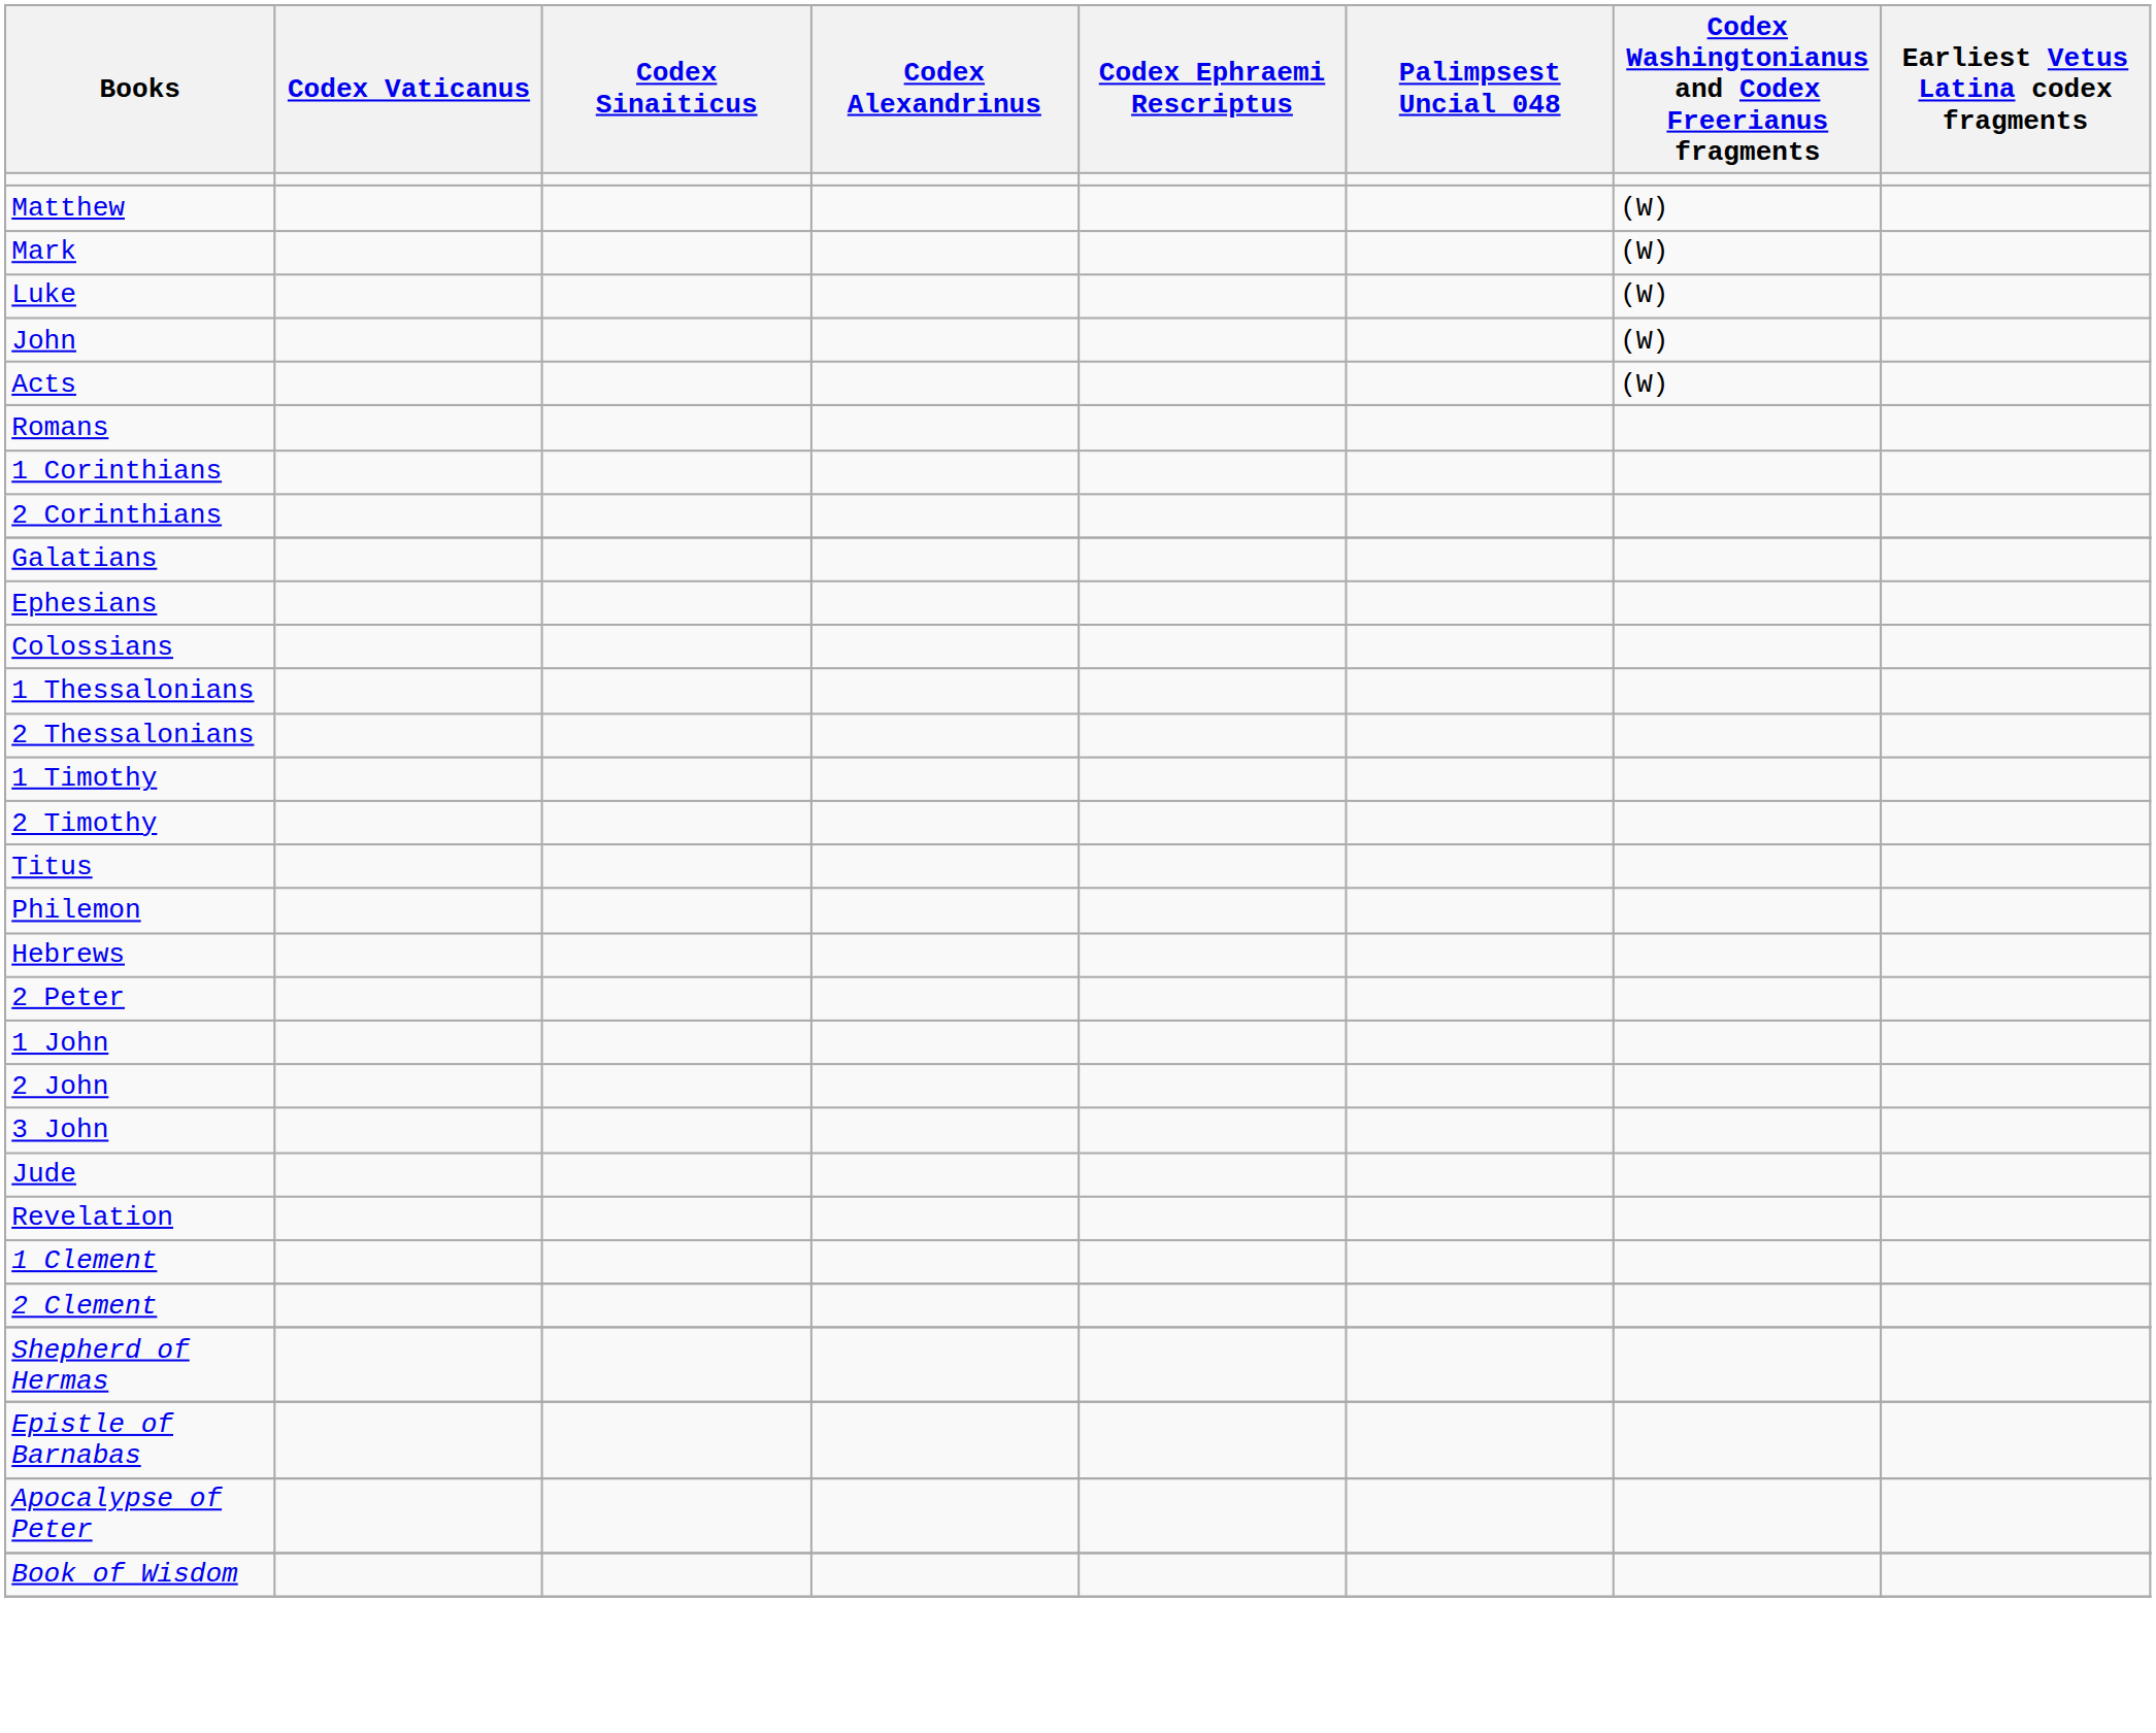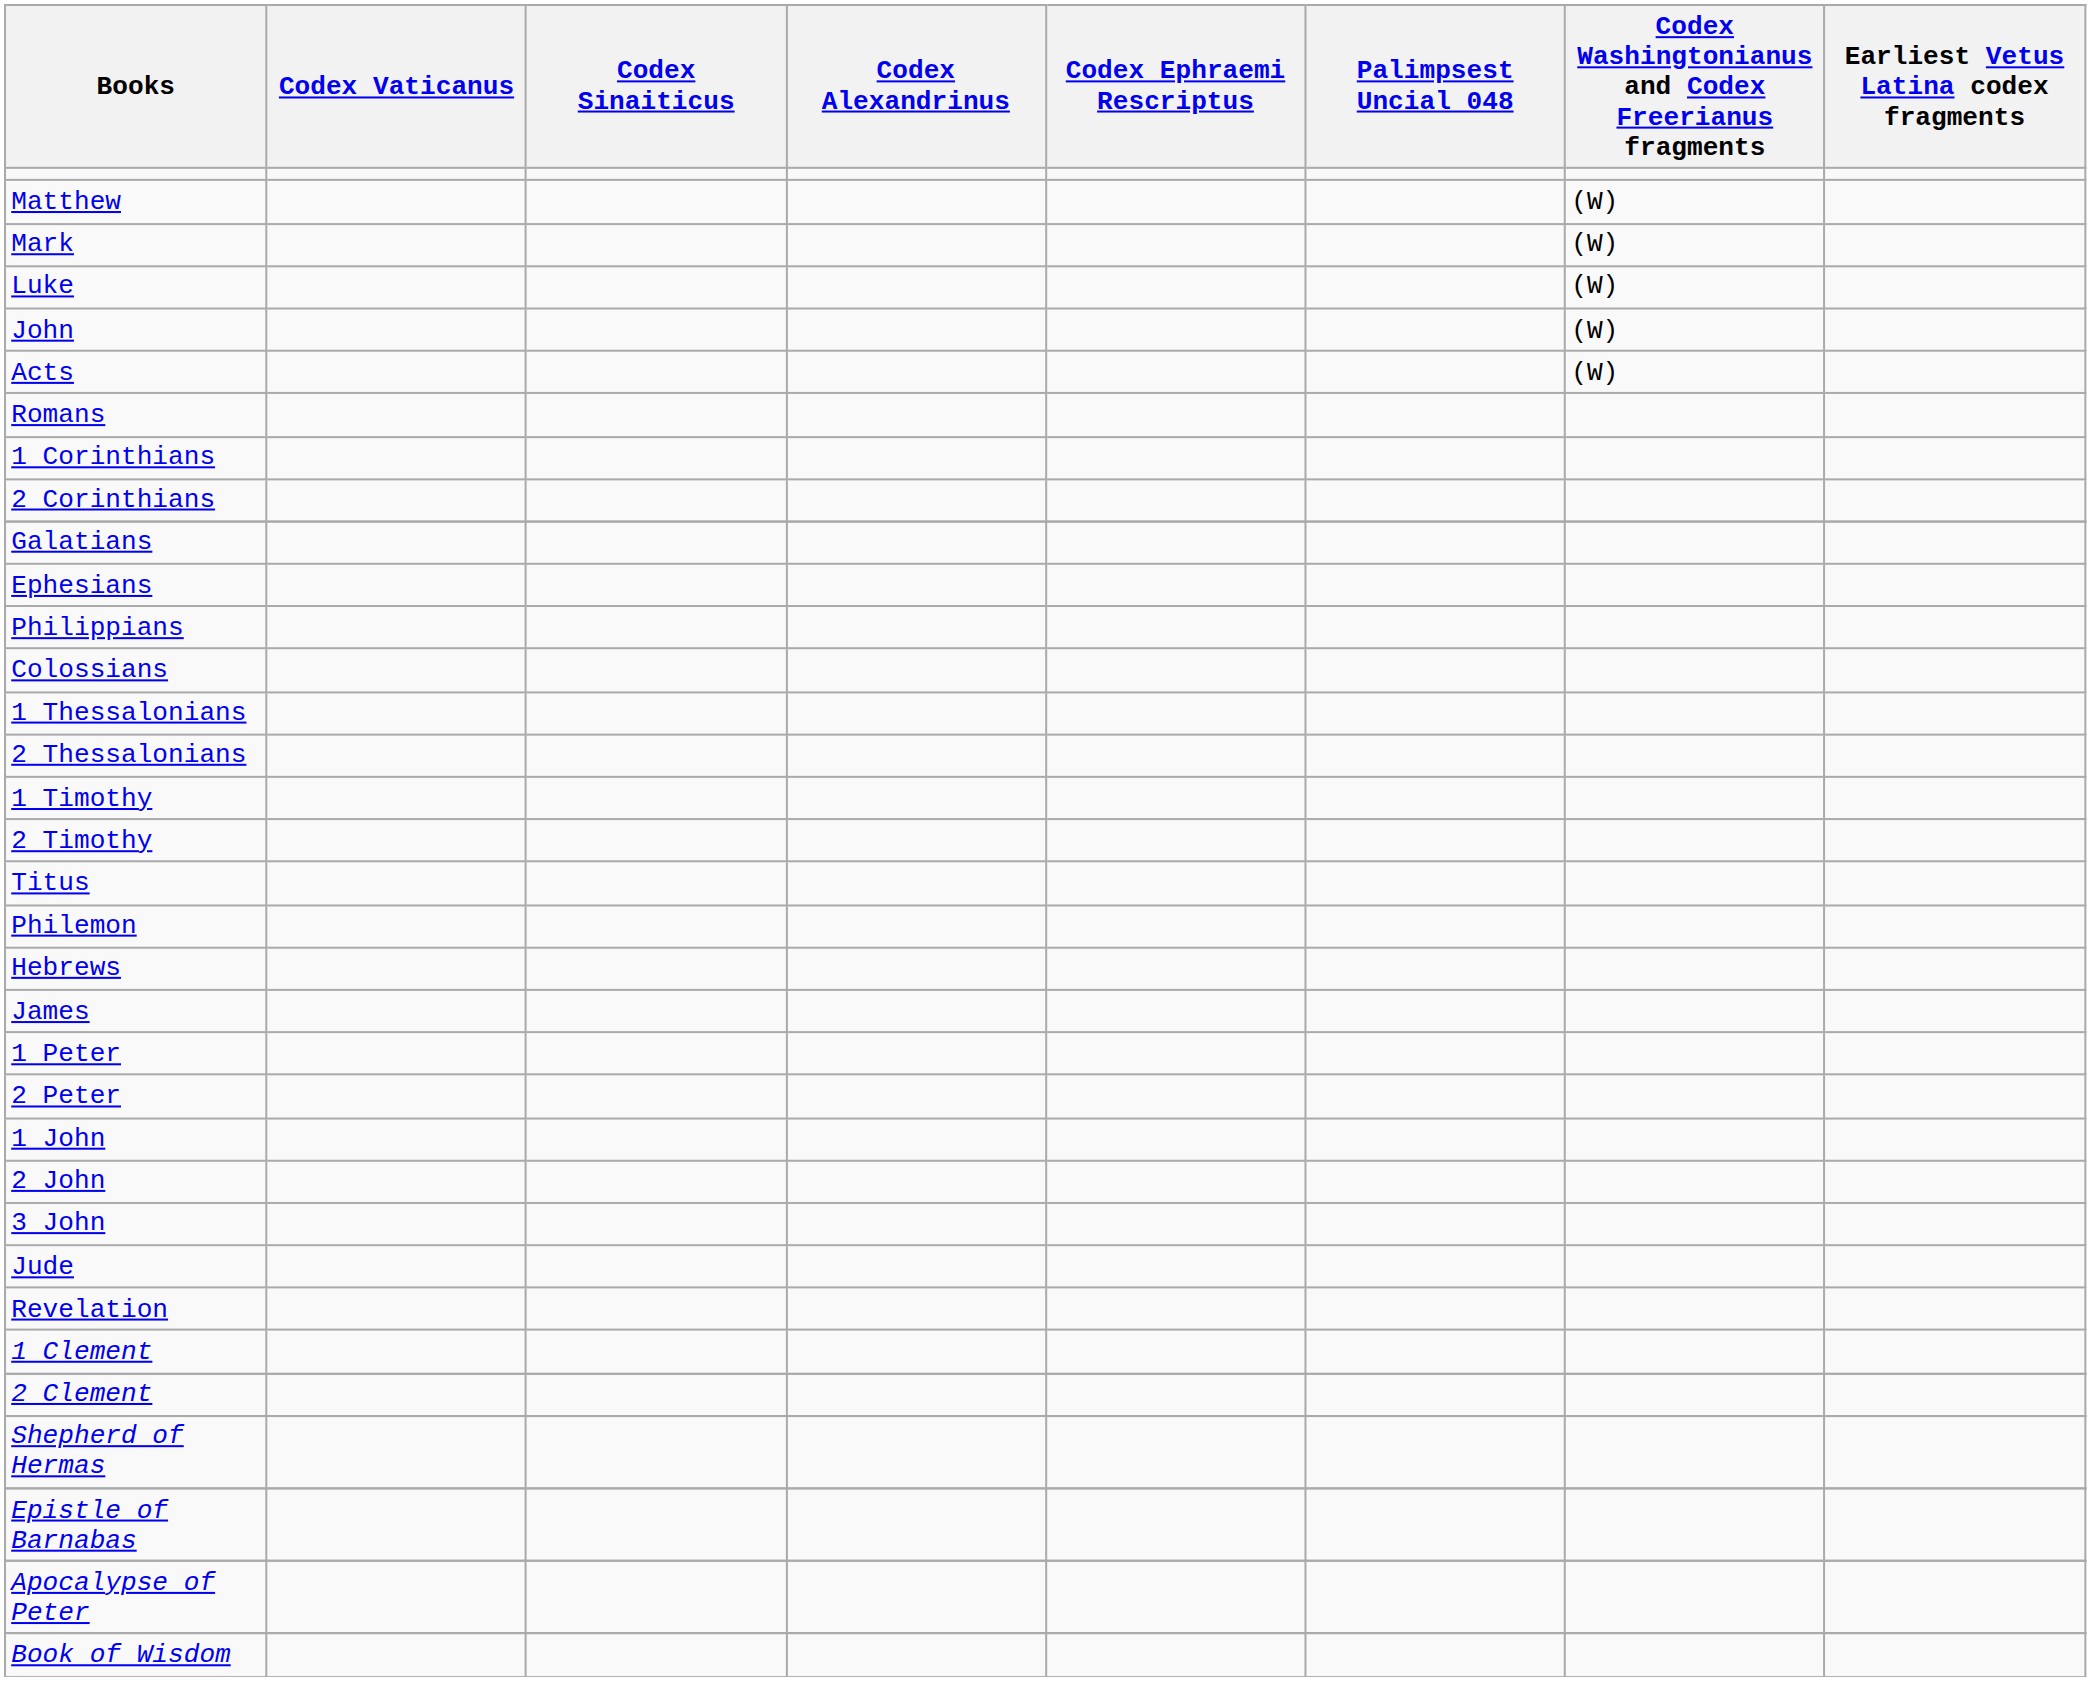 <table class="wikitable  sortable sticky-header">
 <tr>
 <th style="width:124px;">Books</th>
 <th style="width:123px;"><a href='#'>Codex Vaticanus</a></th>
 <th style="width:123px;"><a href='#'>Codex Sinaiticus</a></th>
 <th style="width:123px;"><a href='#'>Codex Alexandrinus</a></th>
 <th style="width:123px;"><a href='#'>Codex Ephraemi Rescriptus</a></th>
 <th style="width:123px;"><a href='#'>Palimpsest</a> <a href='#'>Uncial 048</a></th>
 <th style="width:123px;"><a href='#'>Codex Washingtonianus</a> and <a href='#'>Codex Freerianus</a> fragments</th>
 <th style="width:123px;">Earliest <a href='#'>Vetus Latina</a> codex fragments</th>
 </tr>
 <tr>
 <td></td>
 <td></td>
 <td></td>
 <td></td>
 <td></td>
 <td></td>
 <td></td>
 <td></td>
 </tr>
 <tr>
 <td><a href='#'>Matthew</a></td>
 <td></td>
 <td></td>
 <td></td>
 <td></td>
 <td></td>
 <td>  (W)</td>
 <td></td>
 </tr>
 <tr>
 <td><a href='#'>Mark</a></td>
 <td></td>
 <td></td>
 <td></td>
 <td></td>
 <td></td>
 <td>  (W)</td>
 <td></td>
 </tr>
 <tr>
 <td><a href='#'>Luke</a></td>
 <td></td>
 <td></td>
 <td></td>
 <td></td>
 <td></td>
 <td>  (W)</td>
 <td></td>
 </tr>
 <tr>
 <td><a href='#'>John</a></td>
 <td></td>
 <td></td>
 <td></td>
 <td></td>
 <td></td>
 <td> (W)</td>
 <td></td>
 </tr>
 <tr>
 <td><a href='#'>Acts</a></td>
 <td></td>
 <td></td>
 <td></td>
 <td></td>
 <td></td>
 <td>  (W)</td>
 <td></td>
 </tr>
 <tr>
 <td><a href='#'>Romans</a></td>
 <td></td>
 <td></td>
 <td></td>
 <td></td>
 <td></td>
 <td></td>
 <td></td>
 </tr>
 <tr>
 <td><a href='#'>1 Corinthians</a></td>
 <td></td>
 <td></td>
 <td></td>
 <td></td>
 <td></td>
 <td></td>
 <td></td>
 </tr>
 <tr>
 <td><a href='#'>2 Corinthians</a></td>
 <td></td>
 <td></td>
 <td></td>
 <td></td>
 <td></td>
 <td></td>
 <td></td>
 </tr>
 <tr>
 </tr>
 <tr>
 <td><a href='#'>Galatians</a></td>
 <td></td>
 <td></td>
 <td></td>
 <td></td>
 <td></td>
 <td></td>
 <td></td>
 </tr>
 <tr>
 <td><a href='#'>Ephesians</a></td>
 <td></td>
 <td></td>
 <td></td>
 <td></td>
 <td></td>
 <td></td>
 <td></td>
 </tr>
 <tr>
+<td><a href='#'>Philippians</a></td>
+<td></td>
+<td></td>
+<td></td>
+<td></td>
+<td></td>
+<td></td>
+<td></td>
+</tr>
+<tr>
 <td><a href='#'>Colossians</a></td>
 <td></td>
 <td></td>
 <td></td>
 <td></td>
 <td></td>
 <td></td>
 <td></td>
 </tr>
 <tr>
 <td><a href='#'>1 Thessalonians</a></td>
 <td></td>
 <td></td>
 <td></td>
 <td></td>
 <td></td>
 <td></td>
 <td></td>
 </tr>
 <tr>
 <td><a href='#'>2 Thessalonians</a></td>
 <td></td>
 <td></td>
 <td></td>
 <td></td>
 <td></td>
 <td></td>
 <td></td>
 </tr>
 <tr>
 <td><a href='#'>1 Timothy</a></td>
 <td></td>
 <td></td>
 <td></td>
 <td></td>
 <td></td>
 <td></td>
 <td></td>
 </tr>
 <tr>
 <td><a href='#'>2 Timothy</a></td>
 <td></td>
 <td></td>
 <td></td>
 <td></td>
 <td></td>
 <td></td>
 <td></td>
 </tr>
 <tr>
 <td><a href='#'>Titus</a></td>
 <td></td>
 <td></td>
 <td></td>
 <td></td>
 <td></td>
 <td></td>
 <td></td>
 </tr>
 <tr>
 <td><a href='#'>Philemon</a></td>
 <td></td>
 <td></td>
 <td></td>
 <td></td>
 <td></td>
 <td></td>
 <td></td>
 </tr>
 <tr>
 <td><a href='#'>Hebrews</a></td>
+<td></td>
+<td></td>
+<td></td>
+<td></td>
+<td></td>
+<td></td>
+<td></td>
+</tr>
+<tr>
+<td><a href='#'>James</a></td>
+<td></td>
+<td></td>
+<td></td>
+<td></td>
+<td></td>
+<td></td>
+<td></td>
+</tr>
+<tr>
+<td><a href='#'>1 Peter</a></td>
 <td></td>
 <td></td>
 <td></td>
 <td></td>
 <td></td>
 <td></td>
 <td></td>
 </tr>
 <tr>
 <td><a href='#'>2 Peter</a></td>
 <td></td>
 <td></td>
 <td></td>
 <td></td>
 <td></td>
 <td></td>
 <td></td>
 </tr>
 <tr>
 <td><a href='#'>1 John</a></td>
 <td></td>
 <td></td>
 <td></td>
 <td></td>
 <td></td>
 <td></td>
 <td></td>
 </tr>
 <tr>
 <td><a href='#'>2 John</a></td>
 <td></td>
 <td></td>
 <td></td>
 <td></td>
 <td></td>
 <td></td>
 <td></td>
 </tr>
 <tr>
 <td><a href='#'>3 John</a></td>
 <td></td>
 <td></td>
 <td></td>
 <td></td>
 <td></td>
 <td></td>
 <td></td>
 </tr>
 <tr>
 <td><a href='#'>Jude</a></td>
 <td></td>
 <td></td>
 <td></td>
 <td></td>
 <td></td>
 <td></td>
 <td></td>
 </tr>
 <tr>
 <td><a href='#'>Revelation</a></td>
 <td></td>
 <td></td>
 <td></td>
 <td></td>
 <td></td>
 <td></td>
 <td></td>
 </tr>
 <tr>
 <td><em><a href='#'>1 Clement</a></em></td>
 <td></td>
 <td></td>
 <td></td>
 <td></td>
 <td></td>
 <td></td>
 <td></td>
 </tr>
 <tr>
 </tr>
 <tr>
 <td><em><a href='#'>2 Clement</a></em></td>
 <td></td>
 <td></td>
 <td></td>
 <td></td>
 <td></td>
 <td></td>
 <td></td>
 </tr>
 <tr>
 </tr>
 <tr>
 <td><em><a href='#'>Shepherd of Hermas</a></em></td>
 <td></td>
 <td></td>
 <td></td>
 <td></td>
 <td></td>
 <td></td>
 <td></td>
 </tr>
 <tr>
 </tr>
 <tr>
 <td><em><a href='#'>Epistle of Barnabas</a></em></td>
 <td></td>
 <td></td>
 <td></td>
 <td></td>
 <td></td>
 <td></td>
 <td></td>
 </tr>
 <tr>
 </tr>
 <tr>
 <td><em><a href='#'>Apocalypse of Peter</a></em></td>
 <td></td>
 <td></td>
 <td></td>
 <td></td>
 <td></td>
 <td></td>
 <td></td>
 </tr>
 <tr>
 </tr>
 <tr>
 <td><em><a href='#'>Book of Wisdom</a></em></td>
 <td></td>
 <td></td>
 <td></td>
 <td></td>
 <td></td>
 <td></td>
 <td></td>
 </tr>
 <tr>
 </tr>
 </table>
